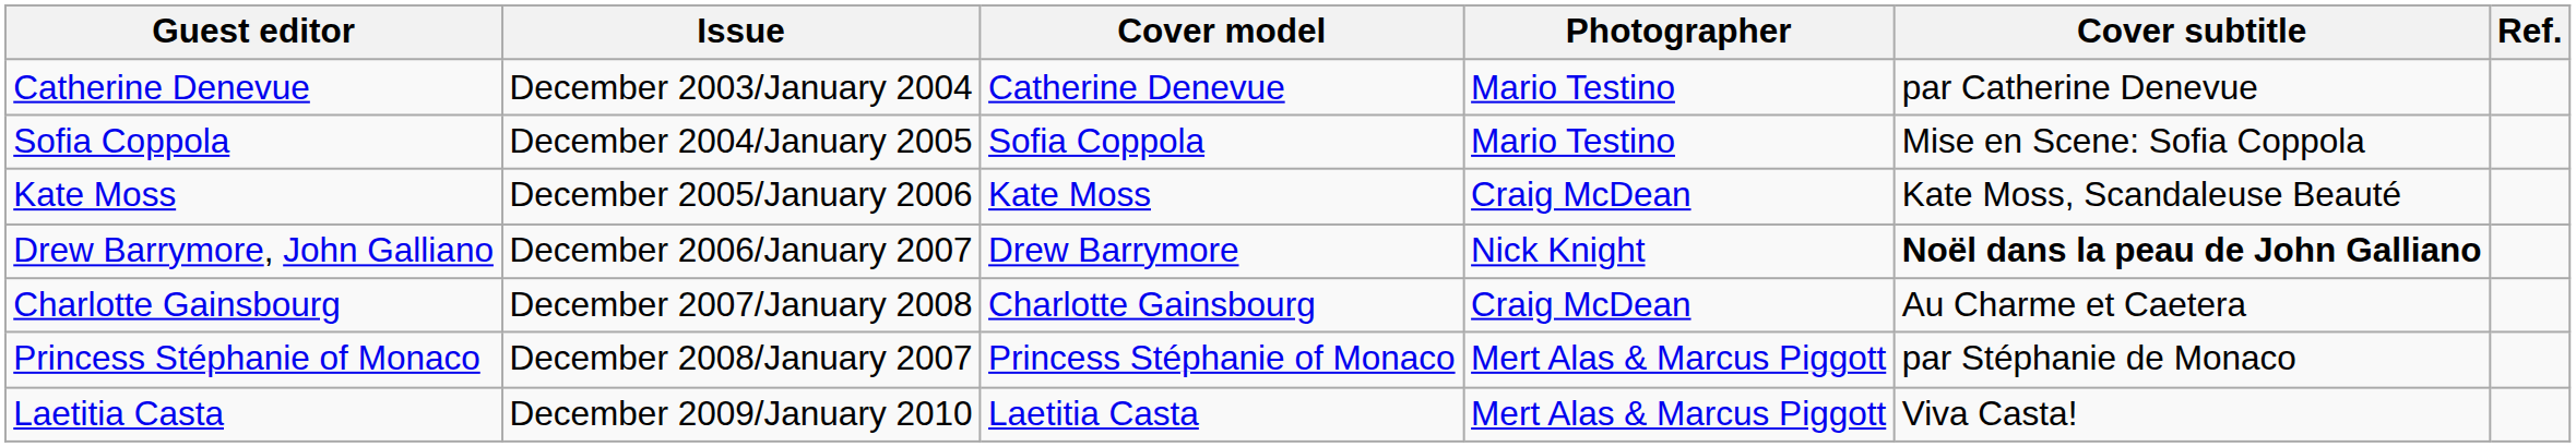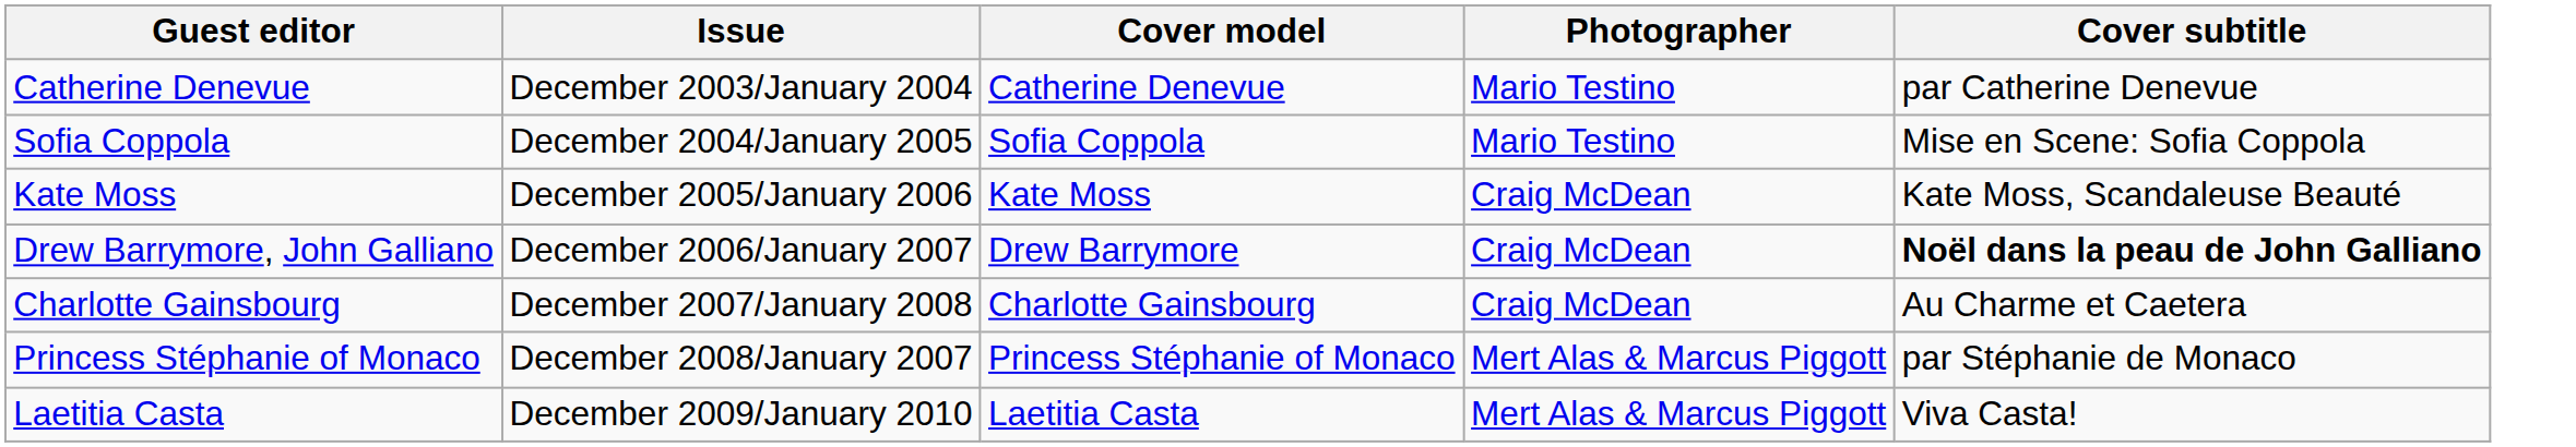 <table class="sortable wikitable">
 <tr>
 <th>Guest editor</th>
 <th>Issue</th>
 <th>Cover model</th>
 <th>Photographer</th>
 <th>Cover subtitle</th>
-<th>Ref.</th>
 </tr>
 <tr>
 <td><a href='#'>Catherine Denevue</a></td>
 <td>December 2003/January 2004</td>
 <td><a href='#'>Catherine Denevue</a></td>
 <td><a href='#'>Mario Testino</a></td>
 <td>par Catherine Denevue</td>
-<td></td>
 </tr>
 <tr>
 <td><a href='#'>Sofia Coppola</a></td>
 <td>December 2004/January 2005</td>
 <td><a href='#'>Sofia Coppola</a></td>
 <td><a href='#'>Mario Testino</a></td>
 <td>Mise en Scene: Sofia Coppola</td>
-<td></td>
 </tr>
 <tr>
 <td><a href='#'>Kate Moss</a></td>
 <td>December 2005/January 2006</td>
 <td><a href='#'>Kate Moss</a></td>
 <td><a href='#'>Craig McDean</a></td>
 <td>Kate Moss, Scandaleuse Beauté</td>
-<td></td>
 </tr>
 <tr>
 <td><a href='#'>Drew Barrymore</a>, <a href='#'>John Galliano</a></td>
 <td>December 2006/January 2007</td>
 <td><a href='#'>Drew Barrymore</a></td>
-<td><a href='#'>Nick Knight</a></td>
+<td><a href='#'>Craig McDean</a></td>
 <td><strong>Noël dans la peau de John Galliano</strong></td>
-<td></td>
 </tr>
 <tr>
 <td><a href='#'>Charlotte Gainsbourg</a></td>
 <td>December 2007/January 2008</td>
 <td><a href='#'>Charlotte Gainsbourg</a></td>
 <td><a href='#'>Craig McDean</a></td>
 <td>Au Charme et Caetera</td>
-<td></td>
 </tr>
 <tr>
 <td><a href='#'>Princess Stéphanie of Monaco</a></td>
 <td>December 2008/January 2007</td>
 <td><a href='#'>Princess Stéphanie of Monaco</a></td>
 <td><a href='#'>Mert Alas & Marcus Piggott</a></td>
 <td>par Stéphanie de Monaco</td>
-<td></td>
 </tr>
 <tr>
 <td><a href='#'>Laetitia Casta</a></td>
 <td>December 2009/January 2010</td>
 <td><a href='#'>Laetitia Casta</a></td>
 <td><a href='#'>Mert Alas & Marcus Piggott</a></td>
 <td>Viva Casta!</td>
-<td></td>
 </tr>
 </table>
